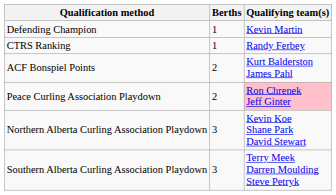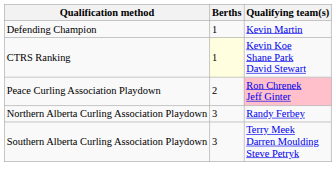 <table class="wikitable">
 <tr>
 <th scope="col">Qualification method</th>
 <th scope="col">Berths</th>
 <th scope="col">Qualifying team(s)</th>
 </tr>
 <tr>
 <td>Defending Champion</td>
 <td>1</td>
 <td><a href='#'>Kevin Martin</a></td>
 </tr>
 <tr>
 <td>CTRS Ranking</td>
-<td>1</td>
-<td><a href='#'>Randy Ferbey</a></td>
-</tr>
-<tr>
-<td>ACF Bonspiel Points</td>
-<td>2</td>
-<td><a href='#'>Kurt Balderston</a> <br> <a href='#'>James Pahl</a></td>
+<td style="background: lightyellow;">1</td>
+<td><a href='#'>Kevin Koe</a> <br> <a href='#'>Shane Park</a> <br> <a href='#'>David Stewart</a></td>
 </tr>
 <tr>
 <td>Peace Curling Association Playdown</td>
 <td>2</td>
 <td style="background: pink;"><a href='#'>Ron Chrenek</a> <br> <a href='#'>Jeff Ginter</a></td>
 </tr>
 <tr>
 <td>Northern Alberta Curling Association Playdown</td>
 <td>3</td>
-<td><a href='#'>Kevin Koe</a> <br> <a href='#'>Shane Park</a> <br> <a href='#'>David Stewart</a></td>
+<td><a href='#'>Randy Ferbey</a></td>
 </tr>
 <tr>
 <td>Southern Alberta Curling Association Playdown</td>
 <td>3</td>
 <td><a href='#'>Terry Meek</a> <br> <a href='#'>Darren Moulding</a> <br> <a href='#'>Steve Petryk</a></td>
 </tr>
 </table>
